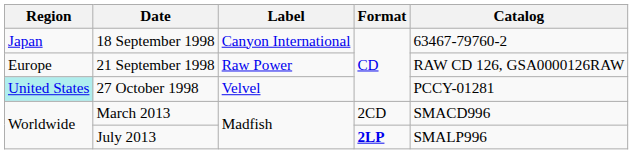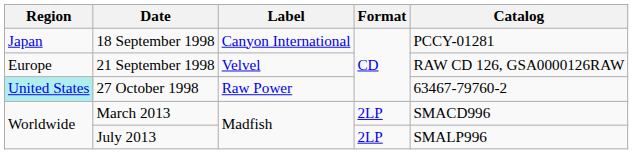 <table class="wikitable plainrowheaders">
 <tr>
 <th scope="col">Region</th>
 <th scope="col">Date</th>
 <th scope="col">Label</th>
 <th scope="col">Format</th>
 <th scope="col">Catalog</th>
 </tr>
 <tr>
 <td><a href='#'>Japan</a></td>
 <td>18 September 1998</td>
 <td><a href='#'>Canyon International</a></td>
 <td rowspan="3"><a href='#'>CD</a></td>
-<td>63467-79760-2</td>
+<td>PCCY-01281</td>
 </tr>
 <tr>
 <td>Europe</td>
 <td>21 September 1998</td>
-<td><a href='#'>Raw Power</a></td>
+<td><a href='#'>Velvel</a></td>
 <td>RAW CD 126, GSA0000126RAW</td>
 </tr>
 <tr>
 <td style="background: paleturquoise;"><a href='#'>United States</a></td>
 <td>27 October 1998</td>
-<td><a href='#'>Velvel</a></td>
-<td>PCCY-01281</td>
+<td><a href='#'>Raw Power</a></td>
+<td>63467-79760-2</td>
 </tr>
 <tr>
 <td rowspan="2">Worldwide</td>
 <td>March 2013</td>
 <td rowspan="2">Madfish</td>
-<td>2CD</td>
+<td><a href='#'>2LP</a></td>
 <td>SMACD996</td>
 </tr>
 <tr>
 <td>July 2013</td>
-<td><strong><a href='#'>2LP</a></strong></td>
+<td><a href='#'>2LP</a></td>
 <td>SMALP996</td>
 </tr>
 </table>
